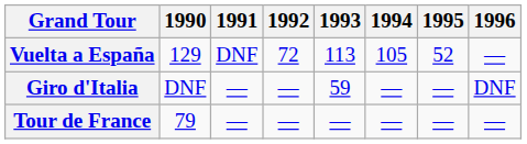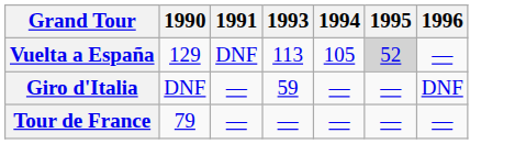 <table class="wikitable plainrowheaders">
 <tr>
 <th scope="col"><a href='#'>Grand Tour</a></th>
 <th scope="col">1990</th>
 <th scope="col">1991</th>
-<th scope="col">1992</th>
 <th scope="col">1993</th>
 <th scope="col">1994</th>
 <th scope="col">1995</th>
 <th scope="col">1996</th>
 </tr>
 <tr style="text-align:center;">
 <th scope="row"> <a href='#'>Vuelta a España</a></th>
 <td><a href='#'>129</a></td>
 <td><a href='#'>DNF</a></td>
-<td><a href='#'>72</a></td>
 <td><a href='#'>113</a></td>
 <td><a href='#'>105</a></td>
-<td><a href='#'>52</a></td>
+<td style="background: lightgrey;"><a href='#'>52</a></td>
 <td><a href='#'>—</a></td>
 </tr>
 <tr style="text-align:center;">
 <th scope="row"> <a href='#'>Giro d'Italia</a></th>
 <td><a href='#'>DNF</a></td>
-<td><a href='#'>—</a></td>
 <td><a href='#'>—</a></td>
 <td><a href='#'>59</a></td>
 <td><a href='#'>—</a></td>
 <td><a href='#'>—</a></td>
 <td><a href='#'>DNF</a></td>
 </tr>
 <tr style="text-align:center;">
 <th scope="row"> <a href='#'>Tour de France</a></th>
 <td><a href='#'>79</a></td>
 <td><a href='#'>—</a></td>
 <td><a href='#'>—</a></td>
 <td><a href='#'>—</a></td>
 <td><a href='#'>—</a></td>
 <td><a href='#'>—</a></td>
-<td><a href='#'>—</a></td>
 </tr>
 </table>
